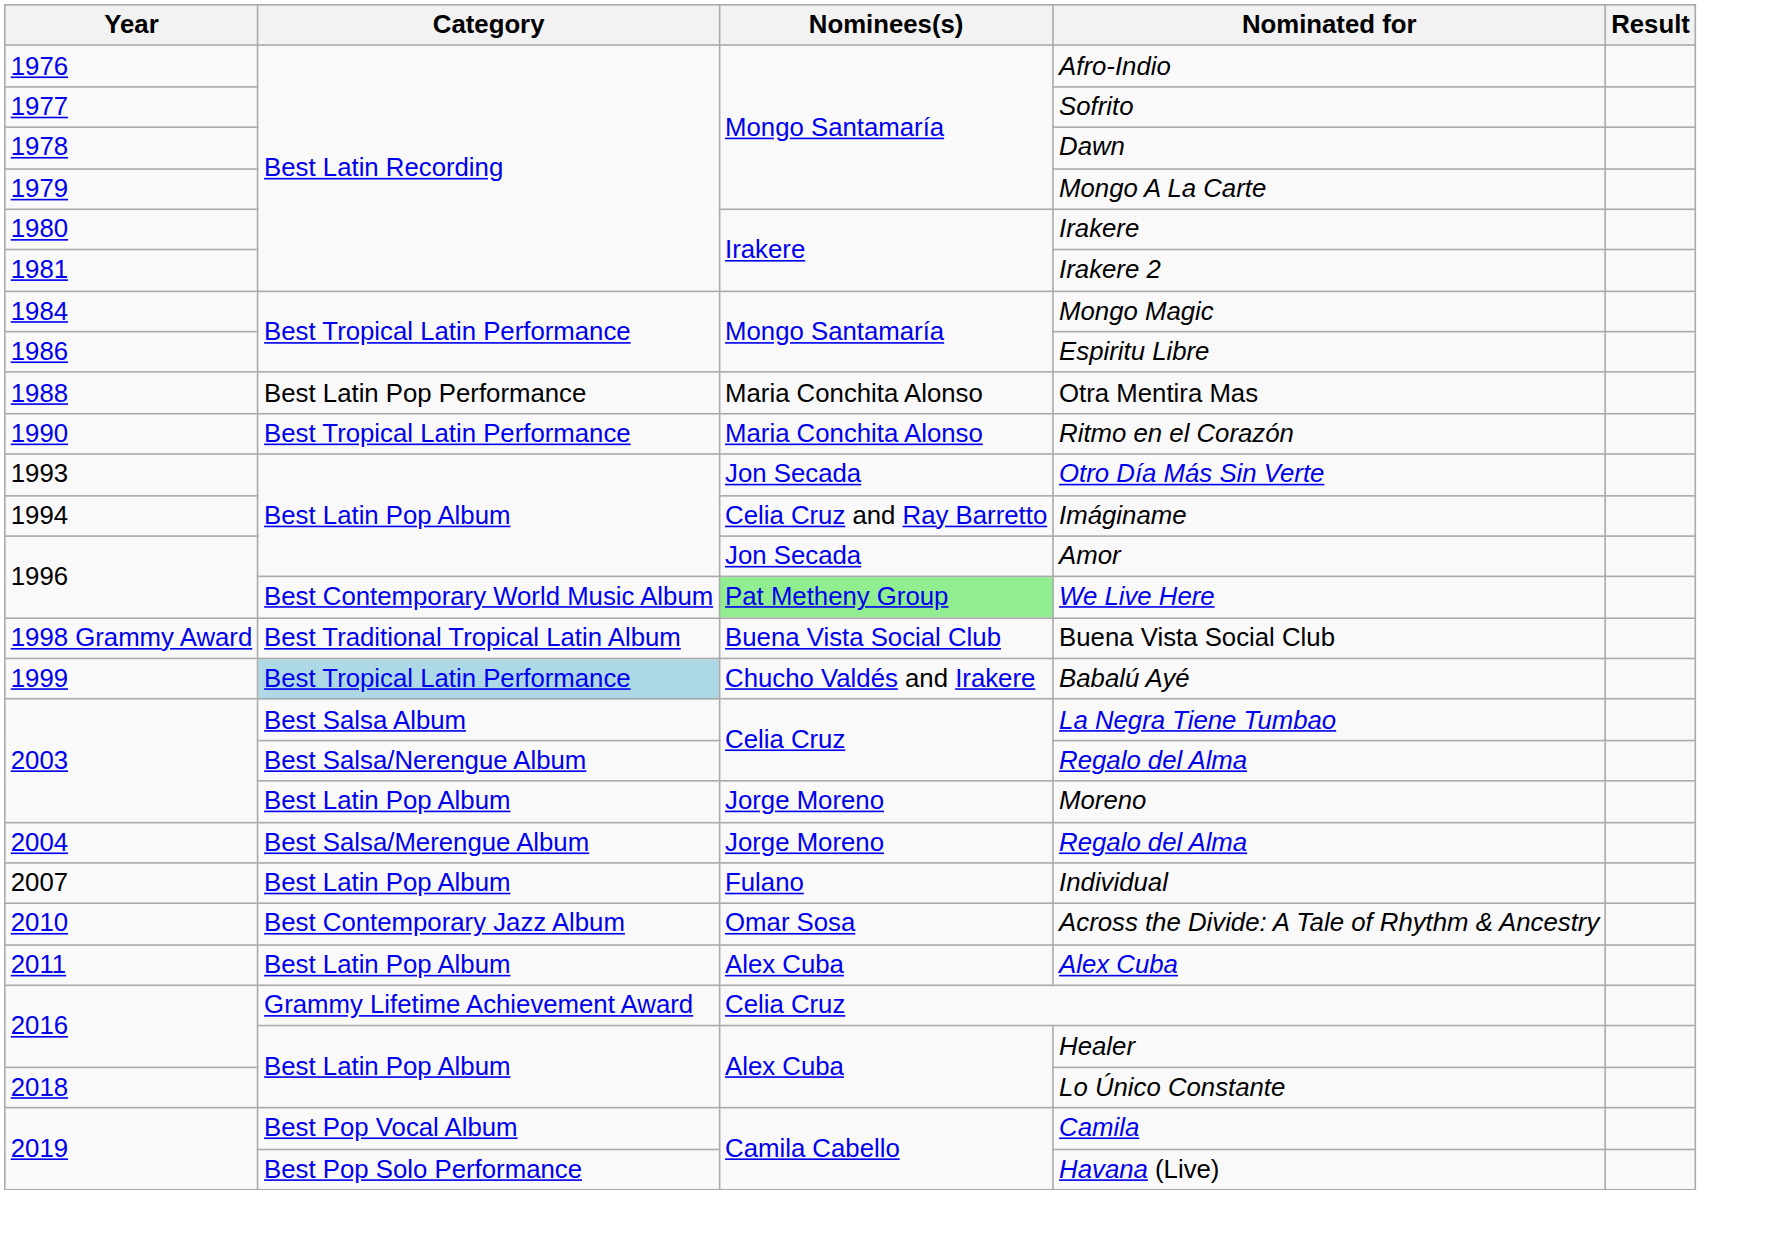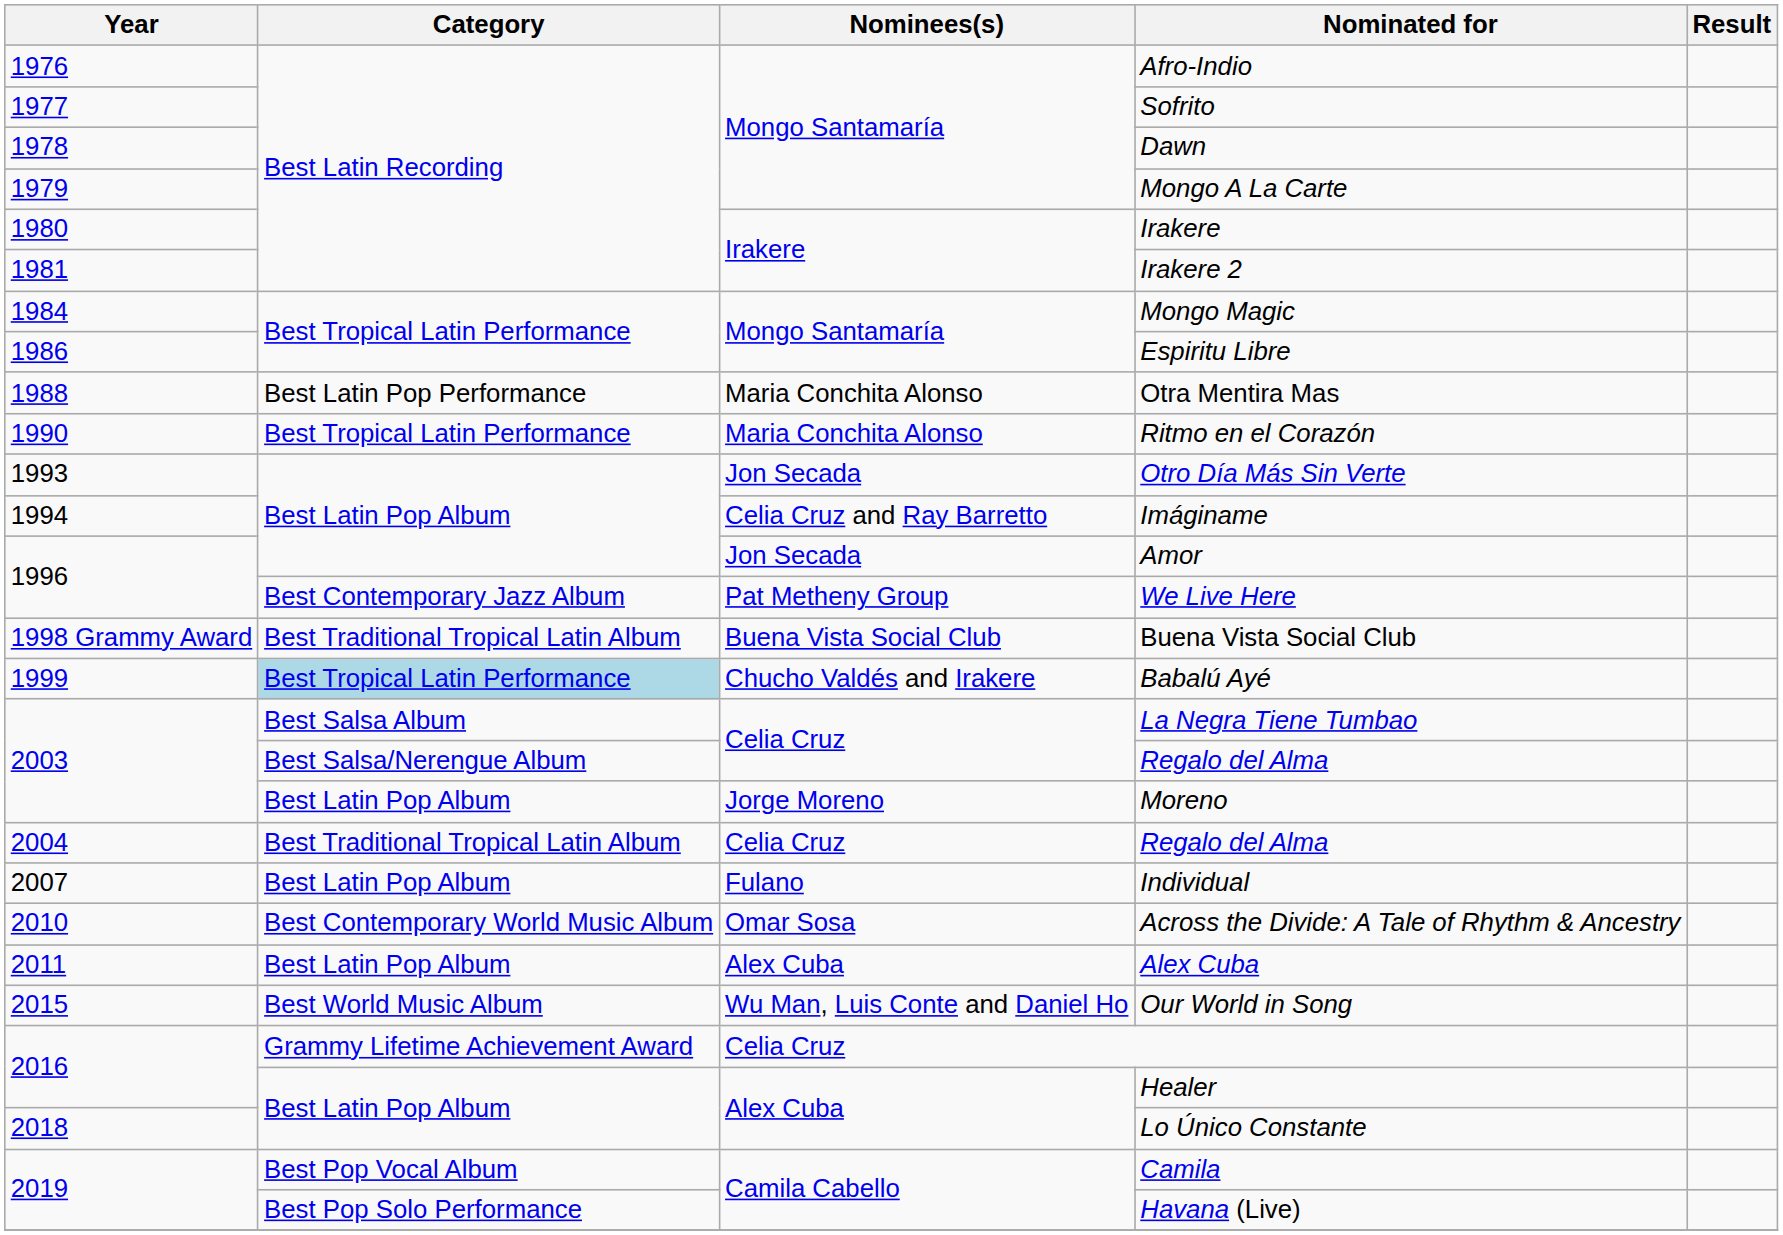 <table class="wikitable sortable">
 <tr>
 <th>Year</th>
 <th>Category</th>
 <th>Nominees(s)</th>
 <th>Nominated for</th>
 <th>Result</th>
 </tr>
 <tr>
 <td><a href='#'>1976</a></td>
 <td rowspan=6><a href='#'>Best Latin Recording</a></td>
 <td rowspan=4><a href='#'>Mongo Santamaría</a></td>
 <td><em>Afro-Indio</em></td>
 <td></td>
 </tr>
 <tr>
 <td><a href='#'>1977</a></td>
 <td><em>Sofrito</em></td>
 <td></td>
 </tr>
 <tr>
 <td><a href='#'>1978</a></td>
 <td><em>Dawn</em></td>
 <td></td>
 </tr>
 <tr>
 <td><a href='#'>1979</a></td>
 <td><em>Mongo A La Carte</em></td>
 <td></td>
 </tr>
 <tr>
 <td><a href='#'>1980</a></td>
 <td rowspan=2><a href='#'>Irakere</a></td>
 <td><em>Irakere</em></td>
 <td></td>
 </tr>
 <tr>
 <td><a href='#'>1981</a></td>
 <td><em>Irakere 2</em></td>
 <td></td>
 </tr>
 <tr>
 <td><a href='#'>1984</a></td>
 <td rowspan=2><a href='#'>Best Tropical Latin Performance</a></td>
 <td rowspan=2><a href='#'>Mongo Santamaría</a></td>
 <td><em>Mongo Magic</em></td>
 <td></td>
 </tr>
 <tr>
 <td><a href='#'>1986</a></td>
 <td><em>Espiritu Libre</em></td>
 <td></td>
 </tr>
 <tr>
 <td><a href='#'>1988</a></td>
 <td>Best Latin Pop Performance</td>
 <td>Maria Conchita Alonso </td>
 <td>Otra Mentira Mas</td>
 <td></td>
 </tr>
 <tr>
 <td><a href='#'>1990</a></td>
 <td><a href='#'>Best Tropical Latin Performance</a></td>
 <td><a href='#'>Maria Conchita Alonso</a></td>
 <td><em>Ritmo en el Corazón</em></td>
 <td></td>
 </tr>
 <tr>
 <td>1993</td>
 <td rowspan=3><a href='#'>Best Latin Pop Album</a></td>
 <td><a href='#'>Jon Secada</a></td>
 <td><em><a href='#'>Otro Día Más Sin Verte</a></em></td>
 <td></td>
 </tr>
 <tr>
 <td>1994</td>
 <td><a href='#'>Celia Cruz</a> and <a href='#'>Ray Barretto</a></td>
 <td><em>Imáginame</em></td>
 <td></td>
 </tr>
 <tr>
 <td rowspan=2>1996</td>
 <td><a href='#'>Jon Secada</a></td>
 <td><em>Amor</em></td>
 <td></td>
 </tr>
 <tr>
-<td><a href='#'>Best Contemporary World Music Album</a></td>
-<td style="background: lightgreen;"><a href='#'>Pat Metheny Group</a></td>
+<td><a href='#'>Best Contemporary Jazz Album</a></td>
+<td><a href='#'>Pat Metheny Group</a></td>
 <td><em><a href='#'>We Live Here</a></em></td>
 <td></td>
 </tr>
 <tr>
 <td><a href='#'>1998 Grammy Award</a></td>
 <td><a href='#'>Best Traditional Tropical Latin Album</a></td>
 <td><a href='#'>Buena Vista Social Club</a></td>
 <td>Buena Vista Social Club</td>
 <td></td>
 </tr>
 <tr>
 <td><a href='#'>1999</a></td>
 <td style="background: lightblue;"><a href='#'>Best Tropical Latin Performance</a></td>
 <td><a href='#'>Chucho Valdés</a> and <a href='#'>Irakere</a></td>
 <td><em>Babalú Ayé</em></td>
 <td></td>
 </tr>
 <tr>
 <td rowspan=3><a href='#'>2003</a></td>
 <td><a href='#'>Best Salsa Album</a></td>
 <td rowspan=2><a href='#'>Celia Cruz</a></td>
 <td><em><a href='#'>La Negra Tiene Tumbao</a></em></td>
 <td></td>
 </tr>
 <tr>
 <td><a href='#'>Best Salsa/Nerengue Album</a></td>
 <td><em><a href='#'>Regalo del Alma</a></em></td>
 <td></td>
 </tr>
 <tr>
 <td><a href='#'>Best Latin Pop Album</a></td>
 <td><a href='#'>Jorge Moreno</a></td>
 <td><em>Moreno</em></td>
 <td></td>
 </tr>
 <tr>
 <td><a href='#'>2004</a></td>
-<td><a href='#'>Best Salsa/Merengue Album</a></td>
-<td><a href='#'>Jorge Moreno</a></td>
+<td><a href='#'>Best Traditional Tropical Latin Album</a></td>
+<td><a href='#'>Celia Cruz</a></td>
 <td><em><a href='#'>Regalo del Alma</a></em></td>
 <td></td>
 </tr>
 <tr>
 <td>2007</td>
 <td><a href='#'>Best Latin Pop Album</a></td>
 <td><a href='#'>Fulano</a></td>
 <td><em>Individual</em></td>
 <td></td>
 </tr>
 <tr>
 <td><a href='#'>2010</a></td>
-<td><a href='#'>Best Contemporary Jazz Album</a></td>
+<td><a href='#'>Best Contemporary World Music Album</a></td>
 <td><a href='#'>Omar Sosa</a></td>
 <td><em>Across the Divide: A Tale of Rhythm & Ancestry</em></td>
 <td></td>
 </tr>
 <tr>
 <td><a href='#'>2011</a></td>
 <td><a href='#'>Best Latin Pop Album</a></td>
 <td><a href='#'>Alex Cuba</a></td>
 <td><em><a href='#'>Alex Cuba</a></em></td>
+<td></td>
+</tr>
+<tr>
+<td><a href='#'>2015</a></td>
+<td><a href='#'>Best World Music Album</a></td>
+<td><a href='#'>Wu Man</a>, <a href='#'>Luis Conte</a> and <a href='#'>Daniel Ho</a></td>
+<td><em>Our World in Song</em></td>
 <td></td>
 </tr>
 <tr>
 <td rowspan=2><a href='#'>2016</a></td>
 <td><a href='#'>Grammy Lifetime Achievement Award</a></td>
 <td colspan=2><a href='#'>Celia Cruz</a></td>
 <td></td>
 </tr>
 <tr>
 <td rowspan=2><a href='#'>Best Latin Pop Album</a></td>
 <td rowspan=2><a href='#'>Alex Cuba</a></td>
 <td><em>Healer</em></td>
 <td></td>
 </tr>
 <tr>
 <td><a href='#'>2018</a></td>
 <td><em>Lo Único Constante</em></td>
 <td></td>
 </tr>
 <tr>
 <td rowspan="2"><a href='#'>2019</a></td>
 <td><a href='#'>Best Pop Vocal Album</a></td>
 <td rowspan="2"><a href='#'>Camila Cabello</a></td>
 <td><em><a href='#'>Camila</a></em></td>
 <td></td>
 </tr>
 <tr>
 <td><a href='#'>Best Pop Solo Performance</a></td>
 <td><em><a href='#'>Havana</a></em> (Live)</td>
 <td></td>
 </tr>
 <tr>
 </tr>
 </table>
